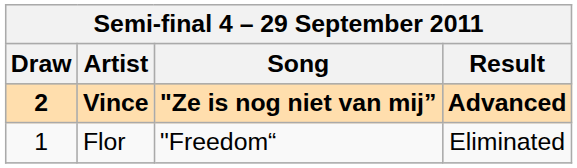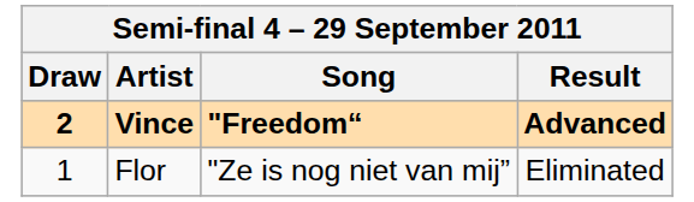 <table class="sortable wikitable" style="margin: 1em auto 1em auto; text-align:center">
 <tr>
 <th colspan="4">Semi-final 4 – 29 September 2011</th>
 </tr>
 <tr bgcolor="#CCCCCC">
 <th>Draw</th>
 <th>Artist</th>
 <th>Song</th>
 <th>Result</th>
 </tr>
 <tr style="font-weight:bold;background:navajowhite;">
 <td>2</td>
 <td align="left">Vince</td>
-<td align="left">"Ze is nog niet van mij”</td>
+<td align="left">"Freedom“</td>
 <td>Advanced</td>
 </tr>
 <tr>
 <td>1</td>
 <td align="left">Flor</td>
-<td align="left">"Freedom“</td>
+<td align="left">"Ze is nog niet van mij”</td>
 <td>Eliminated</td>
 </tr>
 </table>
